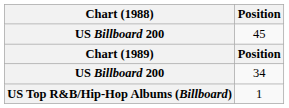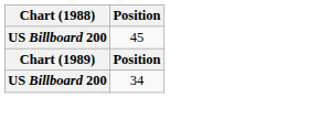 <table class="wikitable plainrowheaders" style="text-align:center">
 <tr>
 <th scope="col">Chart (1988)</th>
 <th scope="col">Position</th>
 </tr>
 <tr>
 <th scope="row">US <em>Billboard</em> 200</th>
 <td>45</td>
 </tr>
 <tr>
 <th scope="col">Chart (1989)</th>
 <th scope="col">Position</th>
 </tr>
 <tr>
 <th scope="row">US <em>Billboard</em> 200</th>
 <td>34</td>
 </tr>
-<tr>
-<th scope="row">US Top R&B/Hip-Hop Albums (<em>Billboard</em>)</th>
-<td>1</td>
-</tr>
 </table>
